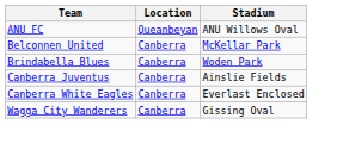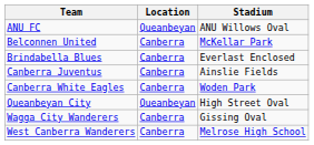 <table class="wikitable sortable">
 <tr>
 <th>Team</th>
 <th>Location</th>
 <th>Stadium</th>
 </tr>
 <tr>
 <td><a href='#'>ANU FC</a></td>
 <td><a href='#'>Queanbeyan</a></td>
 <td>ANU Willows Oval</td>
 </tr>
 <tr>
 <td><a href='#'>Belconnen United</a></td>
 <td><a href='#'>Canberra</a> </td>
 <td><a href='#'>McKellar Park</a></td>
 </tr>
 <tr>
 <td><a href='#'>Brindabella Blues</a></td>
 <td><a href='#'>Canberra</a> </td>
-<td><a href='#'>Woden Park</a></td>
+<td>Everlast Enclosed</td>
 </tr>
 <tr>
 <td><a href='#'>Canberra Juventus</a></td>
 <td><a href='#'>Canberra</a> </td>
 <td>Ainslie Fields</td>
 </tr>
 <tr>
 <td><a href='#'>Canberra White Eagles</a></td>
 <td><a href='#'>Canberra</a> </td>
-<td>Everlast Enclosed</td>
+<td><a href='#'>Woden Park</a></td>
+</tr>
+<tr>
+<td><a href='#'>Queanbeyan City</a></td>
+<td><a href='#'>Queanbeyan</a></td>
+<td>High Street Oval</td>
 </tr>
 <tr>
 <td><a href='#'>Wagga City Wanderers</a></td>
 <td><a href='#'>Canberra</a> </td>
 <td>Gissing Oval</td>
 </tr>
+<tr>
+<td><a href='#'>West Canberra Wanderers</a></td>
+<td><a href='#'>Canberra</a> </td>
+<td><a href='#'>Melrose High School</a></td>
+</tr>
 </table>
